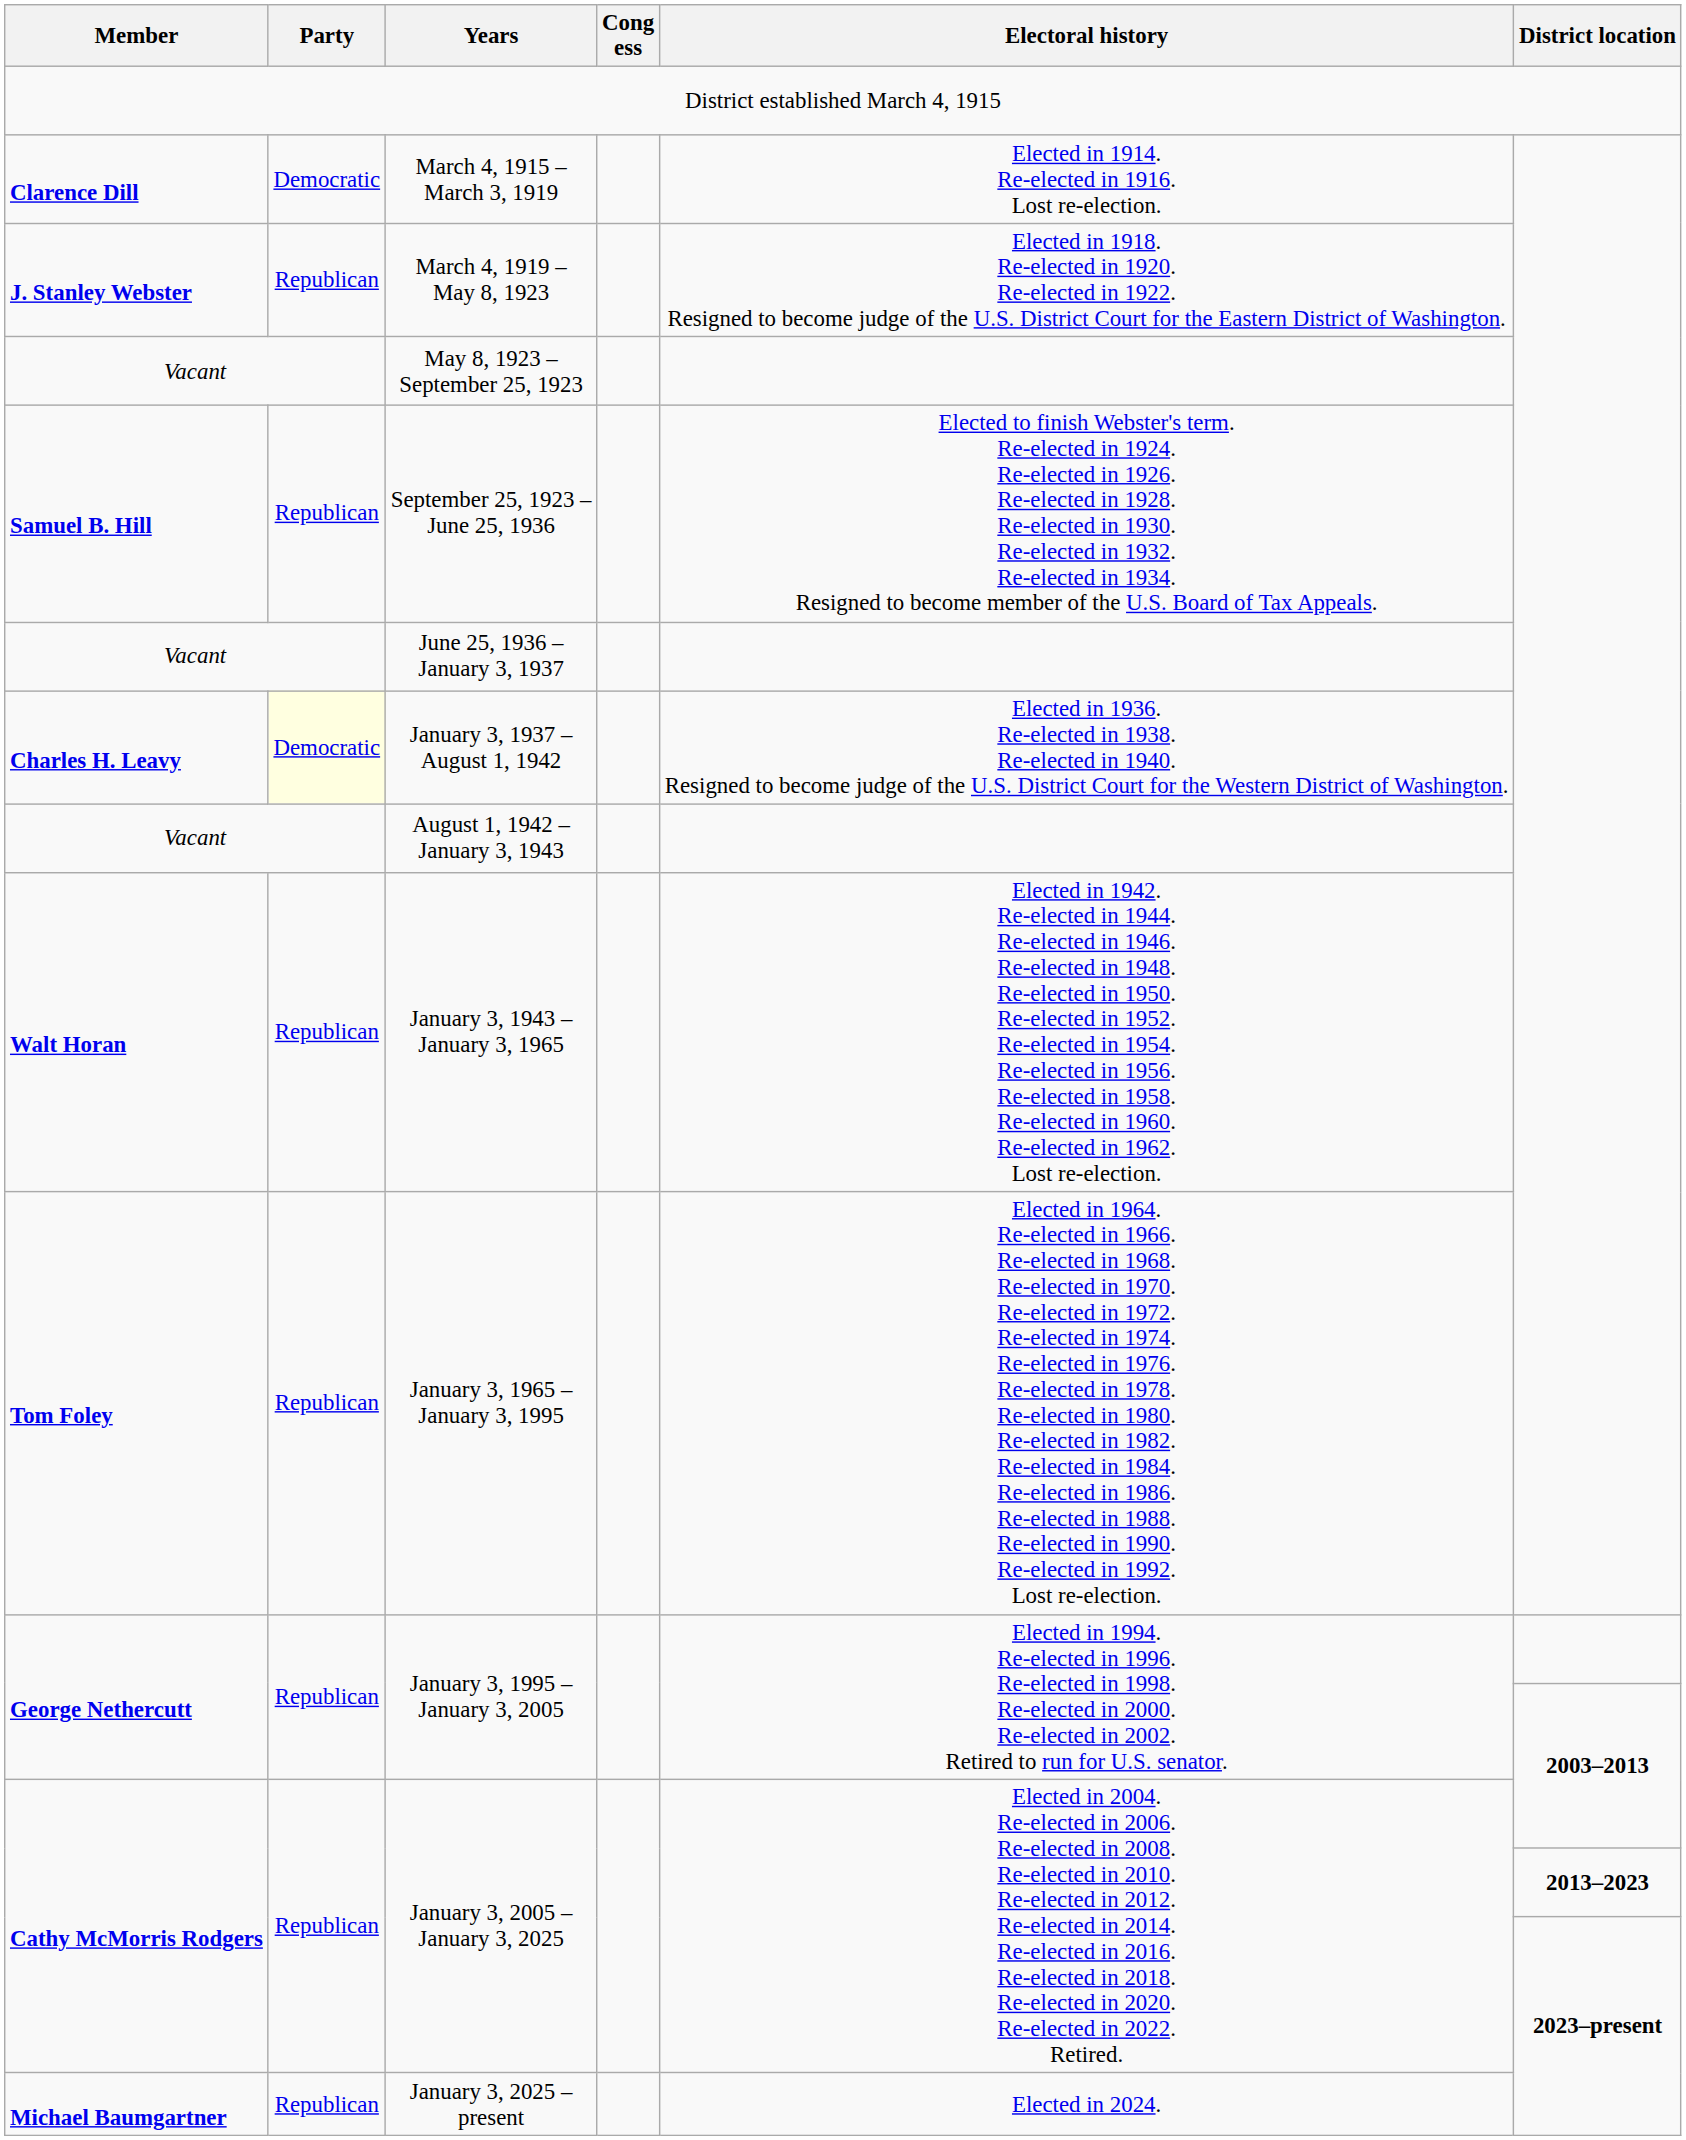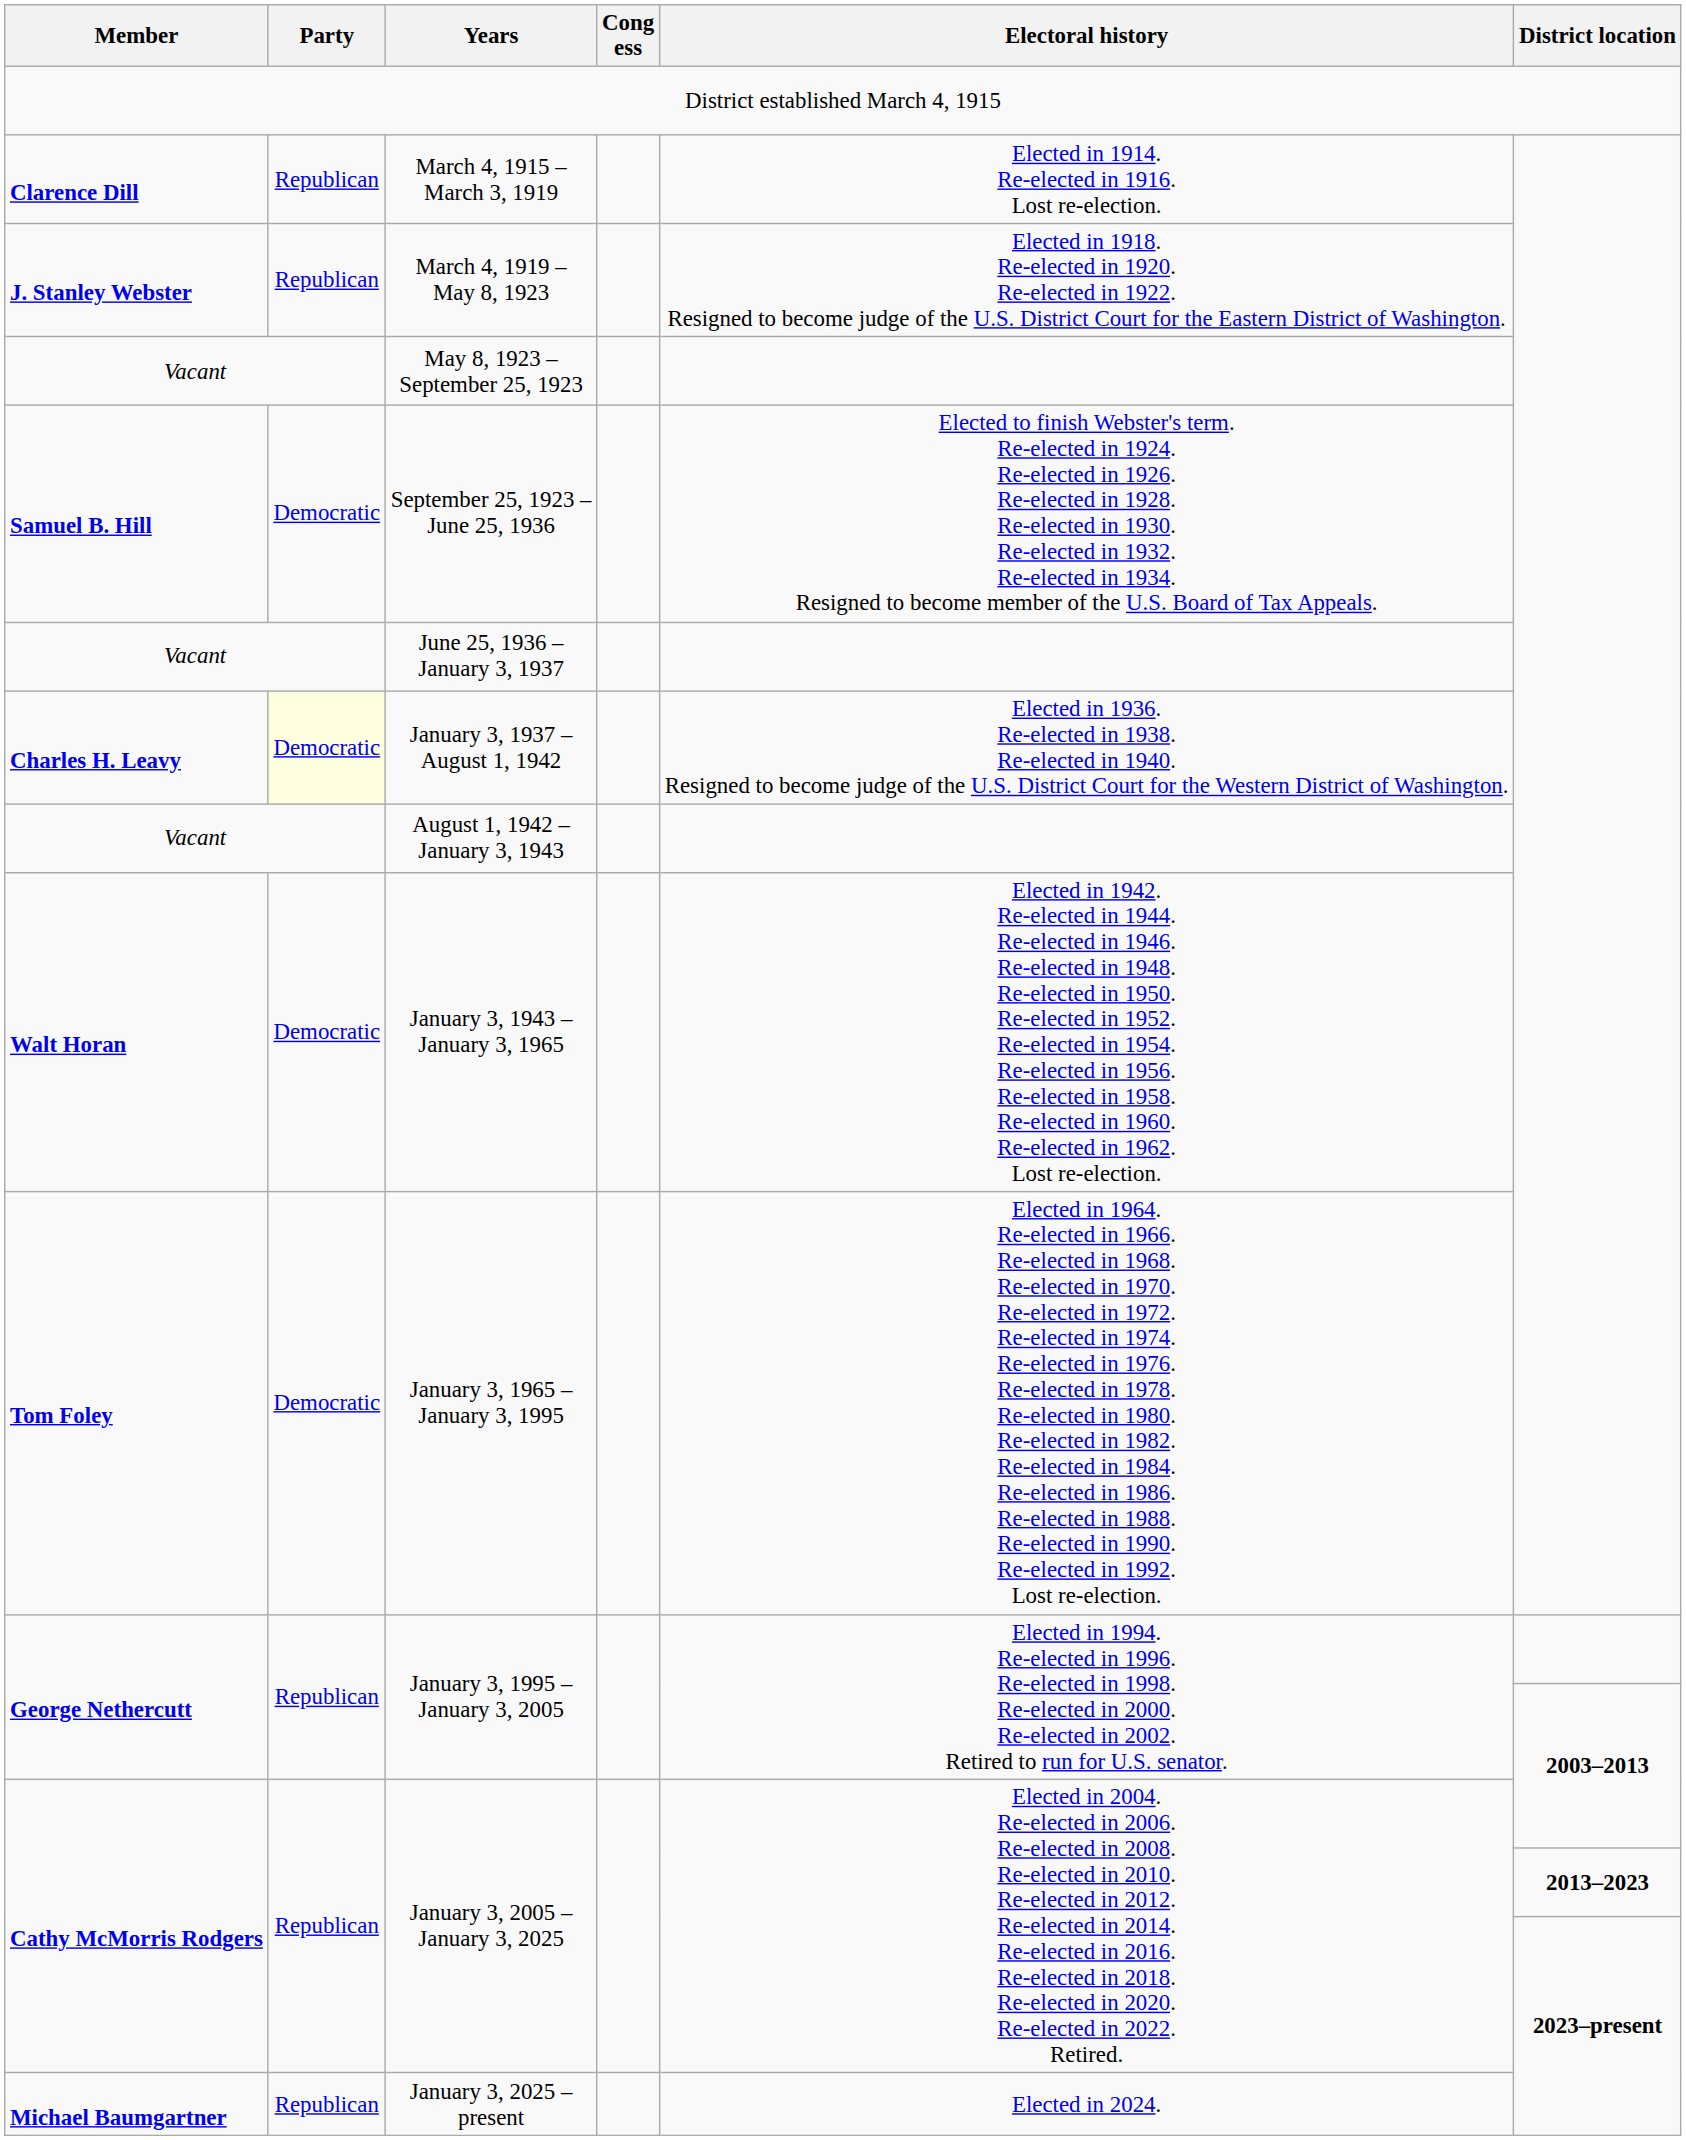 <table class=wikitable style="text-align:center">
 <tr>
 <th>Member<br></th>
 <th>Party</th>
 <th>Years</th>
 <th>Cong<br>ess</th>
 <th>Electoral history</th>
 <th>District location</th>
 </tr>
 <tr style="height:3em">
 <td colspan=6>District established March 4, 1915</td>
 </tr>
 <tr style="height:3em">
 <td align=left><br><strong><a href='#'>Clarence Dill</a></strong><br></td>
-<td><a href='#'>Democratic</a></td>
+<td><a href='#'>Republican</a></td>
 <td nowrap>March 4, 1915 –<br>March 3, 1919</td>
 <td></td>
 <td><a href='#'>Elected in 1914</a>.<br><a href='#'>Re-elected in 1916</a>.<br>Lost re-election.</td>
 </tr>
 <tr style="height:3em">
 <td align=left><br><strong><a href='#'>J. Stanley Webster</a></strong><br></td>
 <td><a href='#'>Republican</a></td>
 <td nowrap>March 4, 1919 –<br>May 8, 1923</td>
 <td></td>
 <td><a href='#'>Elected in 1918</a>.<br><a href='#'>Re-elected in 1920</a>.<br><a href='#'>Re-elected in 1922</a>.<br>Resigned to become judge of the <a href='#'>U.S. District Court for the Eastern District of Washington</a>.</td>
 </tr>
 <tr style="height:3em">
 <td colspan=2><em>Vacant</em></td>
 <td nowrap>May 8, 1923 –<br>September 25, 1923</td>
 <td></td>
 <td></td>
 </tr>
 <tr style="height:3em">
 <td align=left><br><strong><a href='#'>Samuel B. Hill</a></strong><br></td>
-<td><a href='#'>Republican</a></td>
+<td><a href='#'>Democratic</a></td>
 <td nowrap>September 25, 1923 –<br>June 25, 1936</td>
 <td></td>
 <td><a href='#'>Elected to finish Webster's term</a>.<br><a href='#'>Re-elected in 1924</a>.<br><a href='#'>Re-elected in 1926</a>.<br><a href='#'>Re-elected in 1928</a>.<br><a href='#'>Re-elected in 1930</a>.<br><a href='#'>Re-elected in 1932</a>.<br><a href='#'>Re-elected in 1934</a>.<br>Resigned to become member of the <a href='#'>U.S. Board of Tax Appeals</a>.</td>
 </tr>
 <tr style="height:3em">
 <td colspan=2><em>Vacant</em></td>
 <td nowrap>June 25, 1936 –<br>January 3, 1937</td>
 <td></td>
 <td></td>
 </tr>
 <tr style="height:3em">
 <td align=left><br><strong><a href='#'>Charles H. Leavy</a></strong><br></td>
 <td style="background: lightyellow;"><a href='#'>Democratic</a></td>
 <td nowrap>January 3, 1937 –<br>August 1, 1942</td>
 <td></td>
 <td><a href='#'>Elected in 1936</a>.<br><a href='#'>Re-elected in 1938</a>.<br><a href='#'>Re-elected in 1940</a>.<br>Resigned to become judge of the <a href='#'>U.S. District Court for the Western District of Washington</a>.</td>
 </tr>
 <tr style="height:3em">
 <td colspan=2><em>Vacant</em></td>
 <td nowrap>August 1, 1942 –<br>January 3, 1943</td>
 <td></td>
 <td></td>
 </tr>
 <tr style="height:3em">
 <td align=left><br><strong><a href='#'>Walt Horan</a></strong><br></td>
-<td><a href='#'>Republican</a></td>
+<td><a href='#'>Democratic</a></td>
 <td nowrap>January 3, 1943 –<br>January 3, 1965</td>
 <td></td>
 <td><a href='#'>Elected in 1942</a>.<br><a href='#'>Re-elected in 1944</a>.<br><a href='#'>Re-elected in 1946</a>.<br><a href='#'>Re-elected in 1948</a>.<br><a href='#'>Re-elected in 1950</a>.<br><a href='#'>Re-elected in 1952</a>.<br><a href='#'>Re-elected in 1954</a>.<br><a href='#'>Re-elected in 1956</a>.<br><a href='#'>Re-elected in 1958</a>.<br><a href='#'>Re-elected in 1960</a>.<br><a href='#'>Re-elected in 1962</a>.<br>Lost re-election.</td>
 </tr>
 <tr style="height:3em">
 <td align=left><br><strong><a href='#'>Tom Foley</a></strong><br></td>
-<td><a href='#'>Republican</a></td>
+<td><a href='#'>Democratic</a></td>
 <td nowrap>January 3, 1965 –<br>January 3, 1995</td>
 <td></td>
 <td><a href='#'>Elected in 1964</a>.<br><a href='#'>Re-elected in 1966</a>.<br><a href='#'>Re-elected in 1968</a>.<br><a href='#'>Re-elected in 1970</a>.<br><a href='#'>Re-elected in 1972</a>.<br><a href='#'>Re-elected in 1974</a>.<br><a href='#'>Re-elected in 1976</a>.<br><a href='#'>Re-elected in 1978</a>.<br><a href='#'>Re-elected in 1980</a>.<br><a href='#'>Re-elected in 1982</a>.<br><a href='#'>Re-elected in 1984</a>.<br><a href='#'>Re-elected in 1986</a>.<br><a href='#'>Re-elected in 1988</a>.<br><a href='#'>Re-elected in 1990</a>.<br><a href='#'>Re-elected in 1992</a>.<br>Lost re-election.</td>
 </tr>
 <tr style="height:3em">
 <td rowspan=2 align=left><br><strong><a href='#'>George Nethercutt</a></strong><br></td>
 <td rowspan=2 ><a href='#'>Republican</a></td>
 <td rowspan=2 nowrap>January 3, 1995 –<br>January 3, 2005</td>
 <td rowspan=2></td>
 <td rowspan=2><a href='#'>Elected in 1994</a>.<br><a href='#'>Re-elected in 1996</a>.<br><a href='#'>Re-elected in 1998</a>.<br><a href='#'>Re-elected in 2000</a>.<br><a href='#'>Re-elected in 2002</a>.<br>Retired to <a href='#'>run for U.S. senator</a>.</td>
 <td></td>
 </tr>
 <tr style="height:3em">
 <td rowspan=2><strong>2003–2013</strong><br></td>
 </tr>
 <tr style="height:3em">
 <td rowspan=3 align=left><br><strong><a href='#'>Cathy McMorris Rodgers</a></strong><br></td>
 <td rowspan=3 ><a href='#'>Republican</a></td>
 <td rowspan=3 nowrap>January 3, 2005 –<br>January 3, 2025</td>
 <td rowspan=3></td>
 <td rowspan=3><a href='#'>Elected in 2004</a>.<br><a href='#'>Re-elected in 2006</a>.<br><a href='#'>Re-elected in 2008</a>.<br><a href='#'>Re-elected in 2010</a>.<br><a href='#'>Re-elected in 2012</a>.<br><a href='#'>Re-elected in 2014</a>.<br><a href='#'>Re-elected in 2016</a>.<br><a href='#'>Re-elected in 2018</a>.<br><a href='#'>Re-elected in 2020</a>.<br><a href='#'>Re-elected in 2022</a>.<br>Retired.</td>
 </tr>
 <tr style="height:3em">
 <td><strong>2013–2023</strong><br></td>
 </tr>
 <tr style="height:3em">
 <td rowspan="2"><strong>2023–present</strong><br></td>
 </tr>
 <tr>
 <td align=left><br><strong><a href='#'>Michael Baumgartner</a></strong> <br></td>
 <td><a href='#'>Republican</a></td>
 <td>January 3, 2025 –<br>present</td>
 <td></td>
 <td><a href='#'>Elected in 2024</a>.</td>
 </tr>
 </table>
